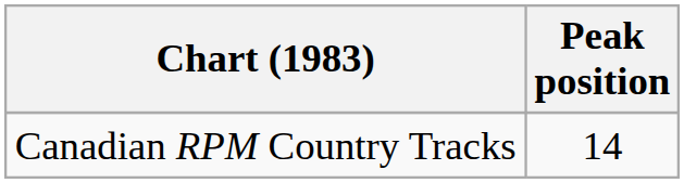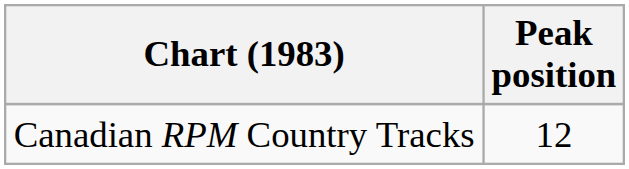 <table class="wikitable sortable">
 <tr>
 <th align="left">Chart (1983)</th>
 <th align="center">Peak<br>position</th>
 </tr>
 <tr>
 </tr>
 <tr>
 </tr>
 <tr>
 <td align="left">Canadian <em>RPM</em> Country Tracks</td>
-<td align="center">14</td>
+<td align="center">12</td>
 </tr>
 </table>
